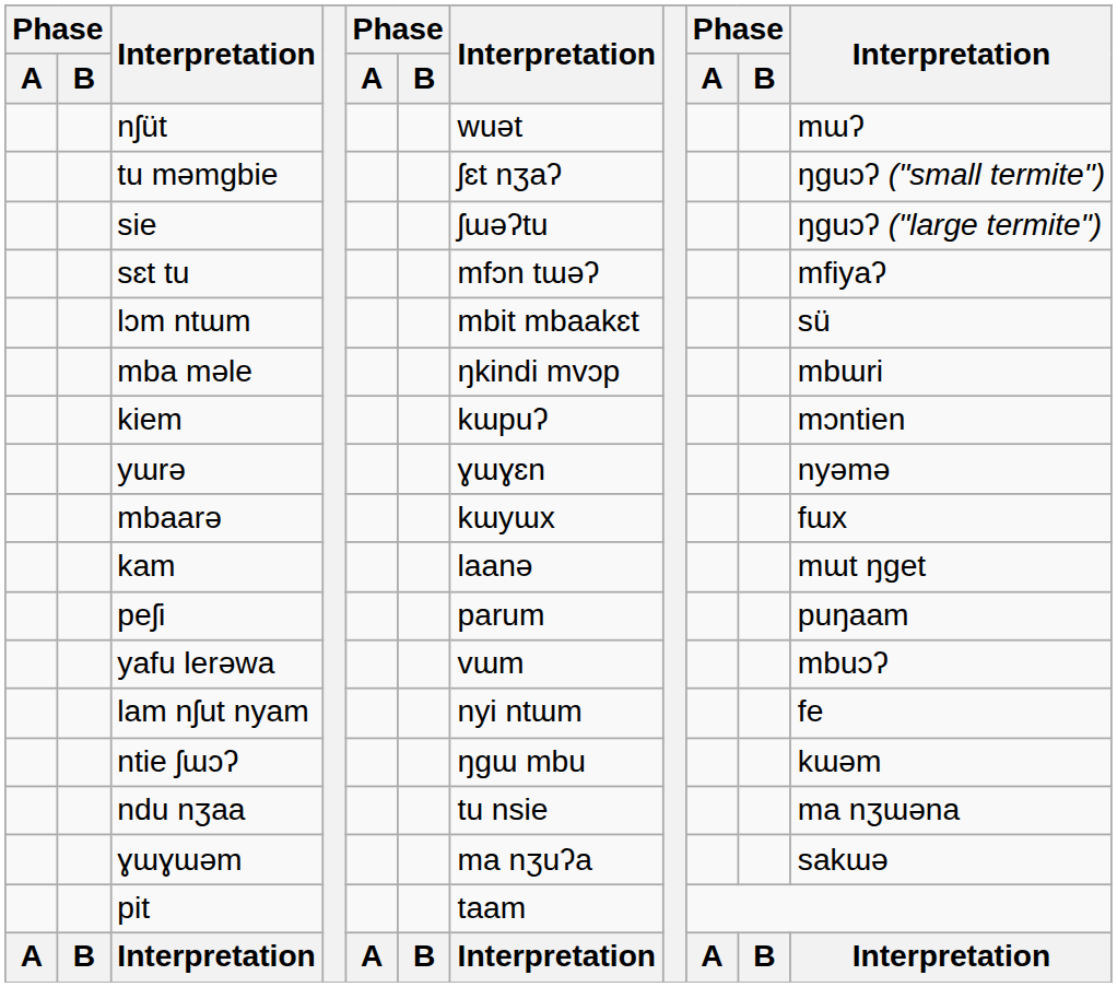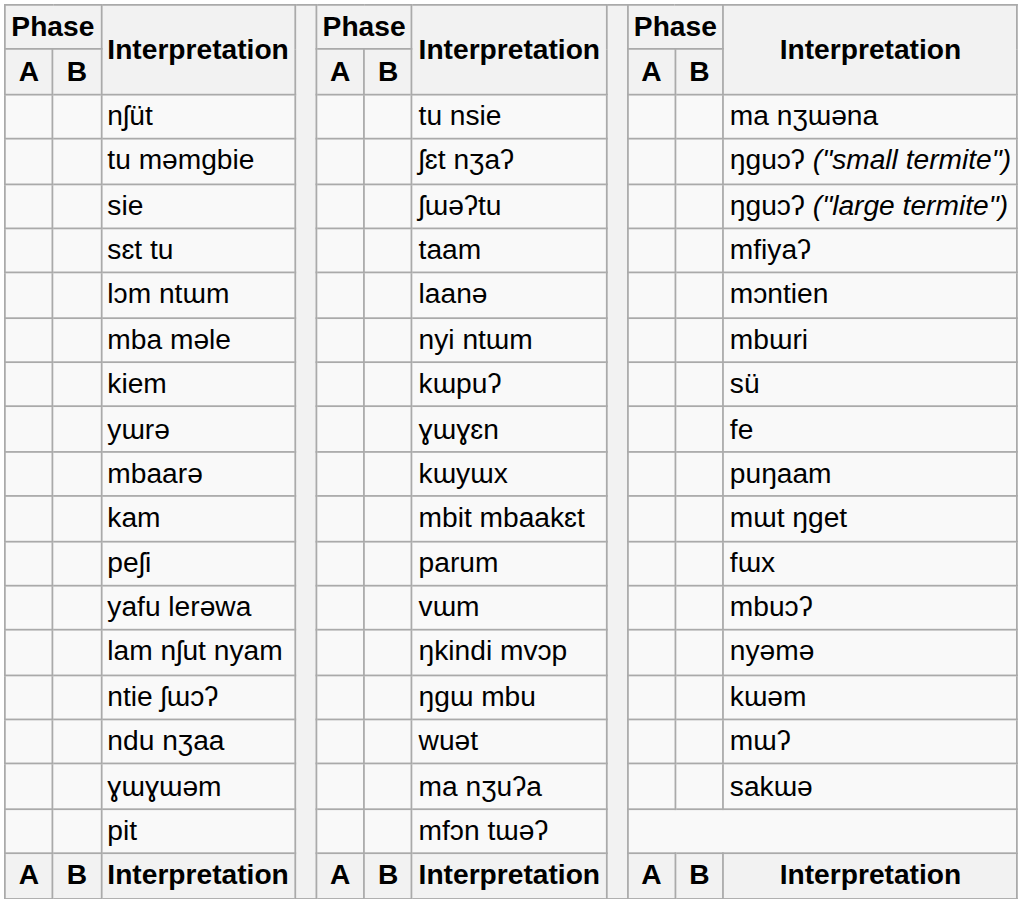 <table class="wikitable Unicode mw-collapsible mw-collapsed" style="border-collapse:collapse;">
 <tr>
 <th colspan="2">Phase</th>
 <th rowspan="2">Interpretation</th>
 <th rowspan="20"> </th>
 <th colspan="2">Phase</th>
 <th rowspan="2">Interpretation</th>
 <th rowspan="20"> </th>
 <th colspan="2">Phase</th>
 <th rowspan="2">Interpretation</th>
 </tr>
 <tr>
 <th>A</th>
 <th>B</th>
 <th>A</th>
 <th>B</th>
 <th>A</th>
 <th>B</th>
 </tr>
 <tr>
 <td></td>
 <td></td>
 <td>nʃüt</td>
 <td></td>
 <td></td>
-<td>wuət</td>
+<td>tu nsie</td>
 <td></td>
 <td></td>
-<td>mɯʔ</td>
+<td>ma nʒɯəna</td>
 </tr>
 <tr>
 <td></td>
 <td></td>
 <td>tu məmgbie</td>
 <td></td>
 <td></td>
 <td>ʃɛt nʒaʔ</td>
 <td></td>
 <td></td>
 <td>ŋguɔʔ <em>("small termite")</em></td>
 </tr>
 <tr>
 <td></td>
 <td></td>
 <td>sie</td>
 <td></td>
 <td></td>
 <td>ʃɯəʔtu</td>
 <td></td>
 <td></td>
 <td>ŋguɔʔ <em>("large termite")</em></td>
 </tr>
 <tr>
 <td></td>
 <td></td>
 <td>sɛt tu</td>
 <td></td>
 <td></td>
-<td>mfɔn tɯəʔ</td>
+<td>taam</td>
 <td></td>
 <td></td>
 <td>mfiyaʔ</td>
 </tr>
 <tr>
 <td></td>
 <td></td>
 <td>lɔm ntɯm</td>
 <td></td>
 <td></td>
-<td>mbit mbaakɛt</td>
+<td>laanə</td>
 <td></td>
 <td></td>
-<td>sü</td>
+<td>mɔntien</td>
 </tr>
 <tr>
 <td></td>
 <td></td>
 <td>mba məle</td>
 <td></td>
 <td></td>
-<td>ŋkindi mvɔp</td>
+<td>nyi ntɯm</td>
 <td></td>
 <td></td>
 <td>mbɯri</td>
 </tr>
 <tr>
 <td></td>
 <td></td>
 <td>kiem</td>
 <td></td>
 <td></td>
 <td>kɯpuʔ</td>
 <td></td>
 <td></td>
-<td>mɔntien</td>
+<td>sü</td>
 </tr>
 <tr>
 <td></td>
 <td></td>
 <td>yɯrə</td>
 <td></td>
 <td></td>
 <td>ɣɯɣɛn</td>
 <td></td>
 <td></td>
-<td>nyəmə</td>
+<td>fe</td>
 </tr>
 <tr>
 <td></td>
 <td></td>
 <td>mbaarə</td>
 <td></td>
 <td></td>
 <td>kɯyɯx</td>
 <td></td>
 <td></td>
-<td>fɯx</td>
+<td>puŋaam</td>
 </tr>
 <tr>
 <td></td>
 <td></td>
 <td>kam</td>
 <td></td>
 <td></td>
-<td>laanə</td>
+<td>mbit mbaakɛt</td>
 <td></td>
 <td></td>
 <td>mɯt ŋget</td>
 </tr>
 <tr>
 <td></td>
 <td></td>
 <td>peʃi</td>
 <td></td>
 <td></td>
 <td>parum</td>
 <td></td>
 <td></td>
-<td>puŋaam</td>
+<td>fɯx</td>
 </tr>
 <tr>
 <td></td>
 <td></td>
 <td>yafu lerəwa</td>
 <td></td>
 <td></td>
 <td>vɯm</td>
 <td></td>
 <td></td>
 <td>mbuɔʔ</td>
 </tr>
 <tr>
 <td></td>
 <td></td>
 <td>lam nʃut nyam</td>
 <td></td>
 <td></td>
-<td>nyi ntɯm</td>
+<td>ŋkindi mvɔp</td>
 <td></td>
 <td></td>
-<td>fe</td>
+<td>nyəmə</td>
 </tr>
 <tr>
 <td></td>
 <td></td>
 <td>ntie ʃɯɔʔ</td>
 <td></td>
 <td></td>
 <td>ŋgɯ mbu</td>
 <td></td>
 <td></td>
 <td>kɯəm</td>
 </tr>
 <tr>
 <td></td>
 <td></td>
 <td>ndu nʒaa</td>
 <td></td>
 <td></td>
-<td>tu nsie</td>
+<td>wuət</td>
 <td></td>
 <td></td>
-<td>ma nʒɯəna</td>
+<td>mɯʔ</td>
 </tr>
 <tr>
 <td></td>
 <td></td>
 <td>ɣɯɣɯəm</td>
 <td></td>
 <td></td>
 <td>ma nʒuʔa</td>
 <td></td>
 <td></td>
 <td>sakɯə</td>
 </tr>
 <tr>
 <td></td>
 <td></td>
 <td>pit</td>
 <td></td>
 <td></td>
-<td>taam</td>
+<td>mfɔn tɯəʔ</td>
 </tr>
 <tr>
 <th>A</th>
 <th>B</th>
 <th>Interpretation</th>
 <th>A</th>
 <th>B</th>
 <th>Interpretation</th>
 <th>A</th>
 <th>B</th>
 <th>Interpretation</th>
 </tr>
 </table>
